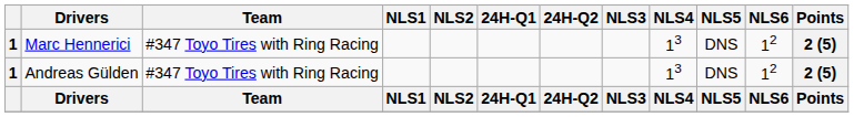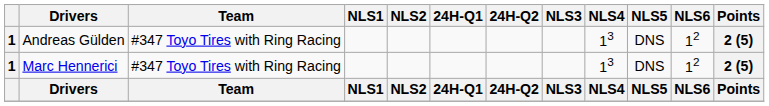 <table class="wikitable" style="font-size:85%; text-align:center;">
 <tr>
 <th></th>
 <th>Drivers</th>
 <th>Team</th>
 <th>NLS1</th>
 <th>NLS2</th>
 <th>24H-Q1</th>
 <th>24H-Q2</th>
 <th>NLS3</th>
 <th>NLS4</th>
 <th>NLS5</th>
 <th>NLS6</th>
 <th>Points</th>
 </tr>
 <tr>
 <th>1</th>
-<td align="left"> <a href='#'>Marc Hennerici</a></td>
+<td align="left"> Andreas Gülden</td>
 <td align="left"> #347 <a href='#'>Toyo Tires</a> with Ring Racing</td>
 <td></td>
 <td></td>
 <td></td>
 <td></td>
 <td></td>
 <td> 1<sup>3</sup></td>
 <td> DNS</td>
 <td> 1<sup>2</sup></td>
 <th>2 (5)</th>
 </tr>
 <tr>
 <th>1</th>
-<td align="left"> Andreas Gülden</td>
+<td align="left"> <a href='#'>Marc Hennerici</a></td>
 <td align="left"> #347 <a href='#'>Toyo Tires</a> with Ring Racing</td>
 <td></td>
 <td></td>
 <td></td>
 <td></td>
 <td></td>
 <td> 1<sup>3</sup></td>
 <td> DNS</td>
 <td> 1<sup>2</sup></td>
 <th>2 (5)</th>
 </tr>
 <tr>
 <th></th>
 <th>Drivers</th>
 <th>Team</th>
 <th>NLS1</th>
 <th>NLS2</th>
 <th>24H-Q1</th>
 <th>24H-Q2</th>
 <th>NLS3</th>
 <th>NLS4</th>
 <th>NLS5</th>
 <th>NLS6</th>
 <th>Points</th>
 </tr>
 <tr>
 </tr>
 </table>
